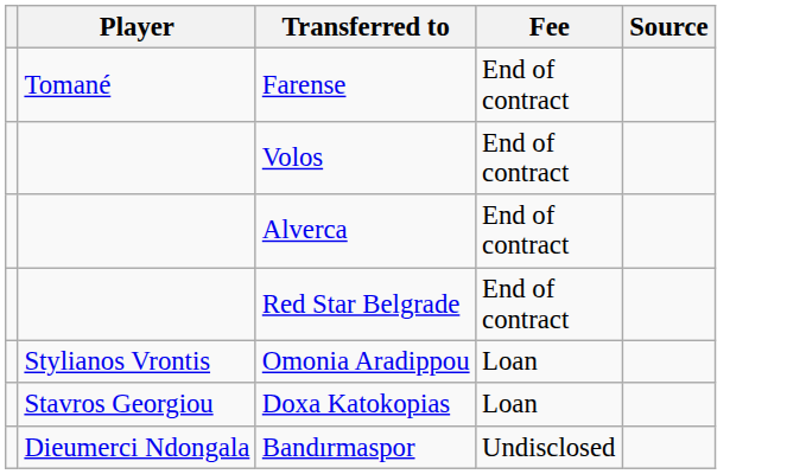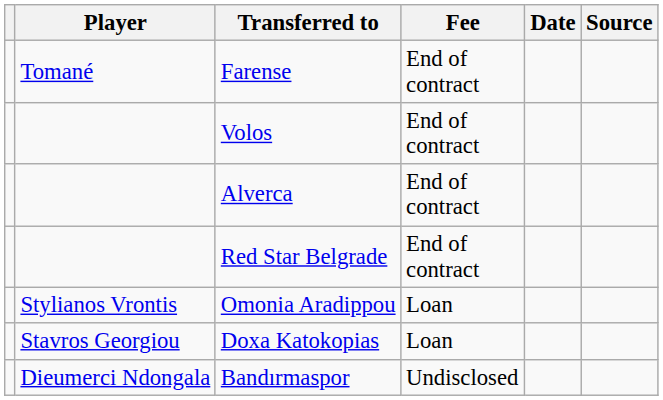 <table class="wikitable plainrowheaders sortable">
 <tr>
 <th></th>
 <th scope="col">Player</th>
 <th>Transferred to</th>
 <th style="width: 80px;">Fee</th>
+<th scope="col">Date</th>
 <th scope="col">Source</th>
 </tr>
 <tr>
 <td align="center"></td>
 <td> <a href='#'>Tomané</a></td>
 <td> <a href='#'>Farense</a></td>
 <td>End of contract</td>
 <td></td>
+<td></td>
 </tr>
 <tr>
 <td align="center"></td>
 <td></td>
 <td> <a href='#'>Volos</a></td>
 <td>End of contract</td>
+<td></td>
 <td></td>
 </tr>
 <tr>
 <td align="center"></td>
 <td></td>
 <td> <a href='#'>Alverca</a></td>
 <td>End of contract</td>
 <td></td>
+<td></td>
 </tr>
 <tr>
 <td align="center"></td>
 <td></td>
 <td> <a href='#'>Red Star Belgrade</a></td>
 <td>End of contract</td>
+<td></td>
 <td></td>
 </tr>
 <tr>
 <td align="center"></td>
 <td> <a href='#'>Stylianos Vrontis</a></td>
 <td> <a href='#'>Omonia Aradippou</a></td>
 <td>Loan</td>
 <td></td>
+<td></td>
 </tr>
 <tr>
 <td align="center"></td>
 <td> <a href='#'>Stavros Georgiou</a></td>
 <td> <a href='#'>Doxa Katokopias</a></td>
 <td>Loan</td>
+<td></td>
 <td></td>
 </tr>
 <tr>
 <td align="center"></td>
 <td> <a href='#'>Dieumerci Ndongala</a></td>
 <td> <a href='#'>Bandırmaspor</a></td>
 <td>Undisclosed</td>
 <td></td>
+<td></td>
 </tr>
 </table>
